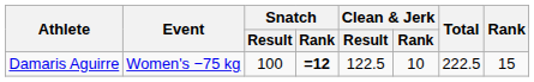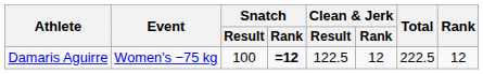 <table class="wikitable" style="font-size:90%">
 <tr>
 <th rowspan="2">Athlete</th>
 <th rowspan="2">Event</th>
 <th colspan="2">Snatch</th>
 <th colspan="2">Clean & Jerk</th>
 <th rowspan="2">Total</th>
 <th rowspan="2">Rank</th>
 </tr>
 <tr style="font-size:95%">
 <th>Result</th>
 <th>Rank</th>
 <th>Result</th>
 <th>Rank</th>
 </tr>
 <tr align=center>
 <td align=left><a href='#'>Damaris Aguirre</a></td>
 <td align=left><a href='#'>Women's −75 kg</a></td>
 <td>100</td>
 <td><strong>=12</strong></td>
 <td>122.5</td>
-<td>10</td>
+<td>12</td>
 <td>222.5</td>
-<td>15</td>
+<td>12</td>
 </tr>
 </table>
